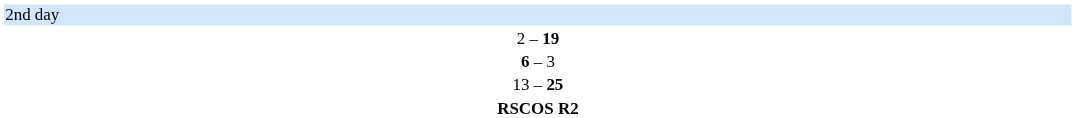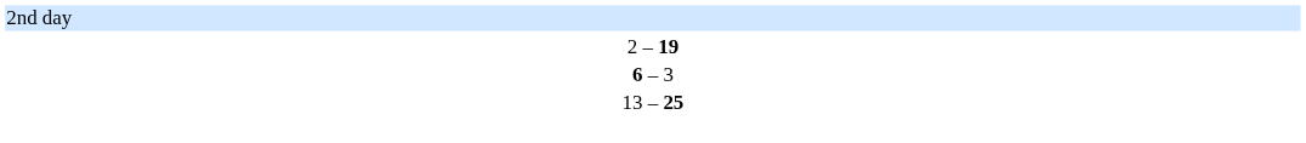 <table width="80%">
 <tr>
 <th width="30%"></th>
 <th width="12%"></th>
 <th width="30%"></th>
 </tr>
 <tr bgcolor="#D0E7FF">
 <td colspan="3">2nd day</td>
 </tr>
 <tr>
 <td align="right"></td>
 <td align="center">2 – <strong>19</strong></td>
 <td><strong></strong></td>
 </tr>
 <tr>
 <td align="right"><strong></strong></td>
 <td align="center"><strong>6</strong> – 3</td>
 <td></td>
 </tr>
 <tr>
 <td align="right"></td>
 <td align="center">13 – <strong>25</strong></td>
 <td><strong></strong></td>
 </tr>
 <tr>
-<td align="right"><strong></strong></td>
-<td align="center"><strong>RSCOS R2</strong></td>
-<td></td>
-</tr>
-<tr>
 </tr>
 </table>
